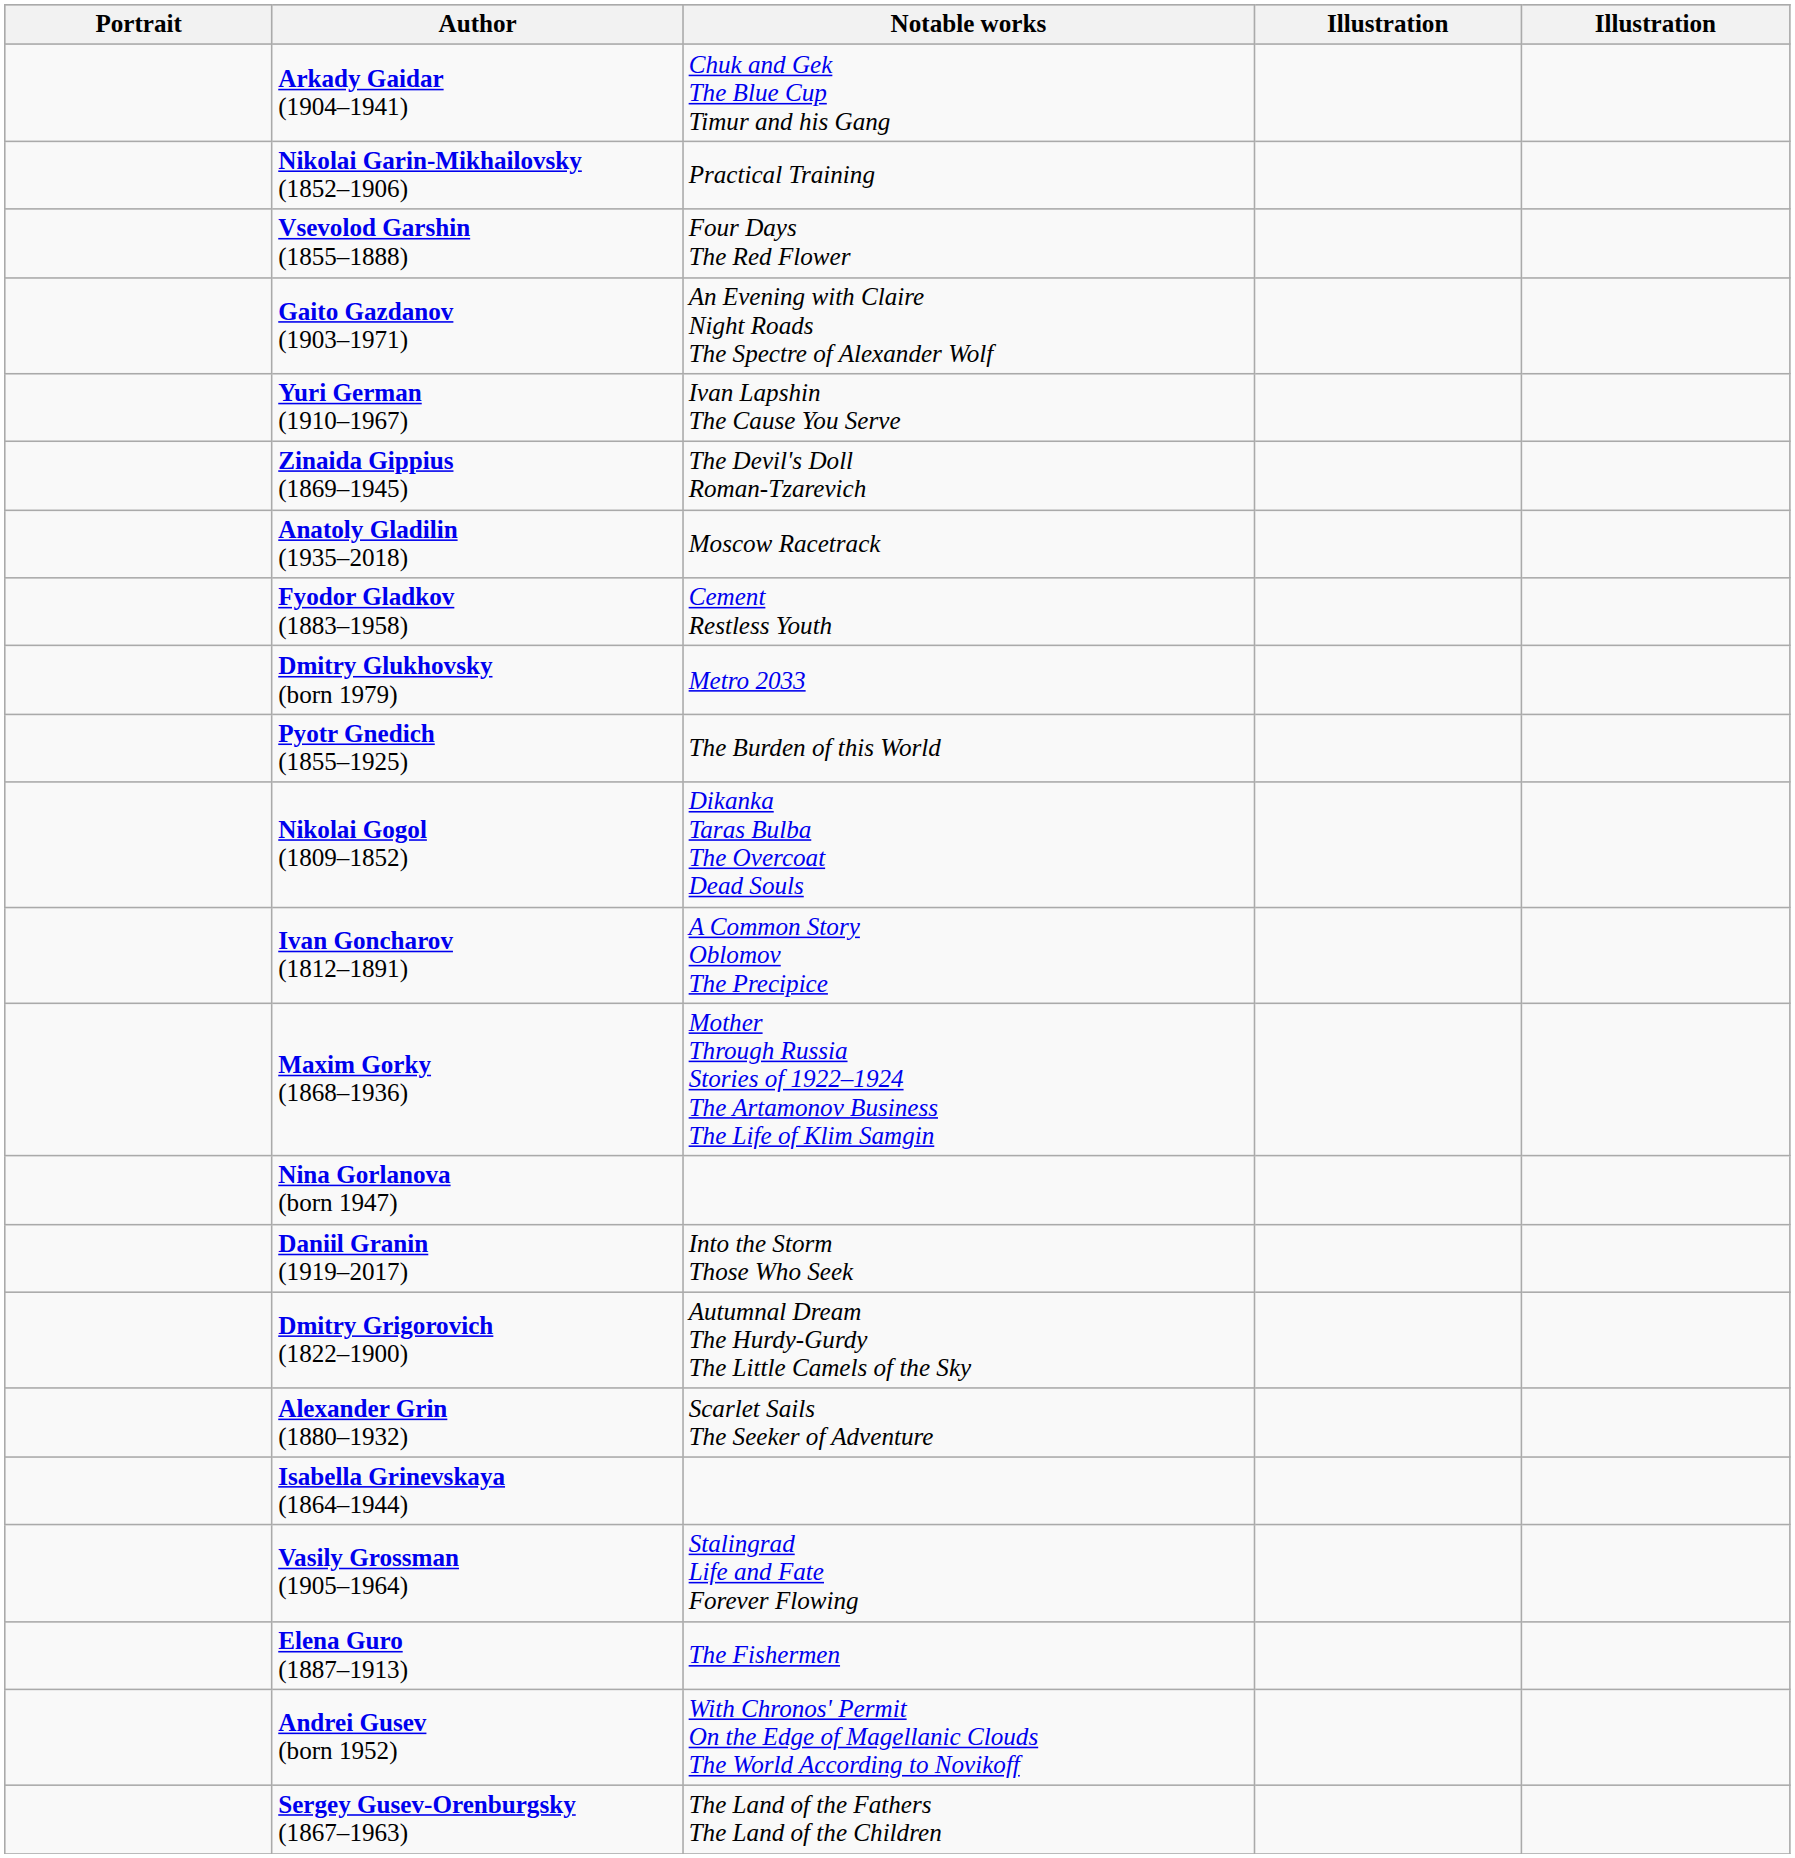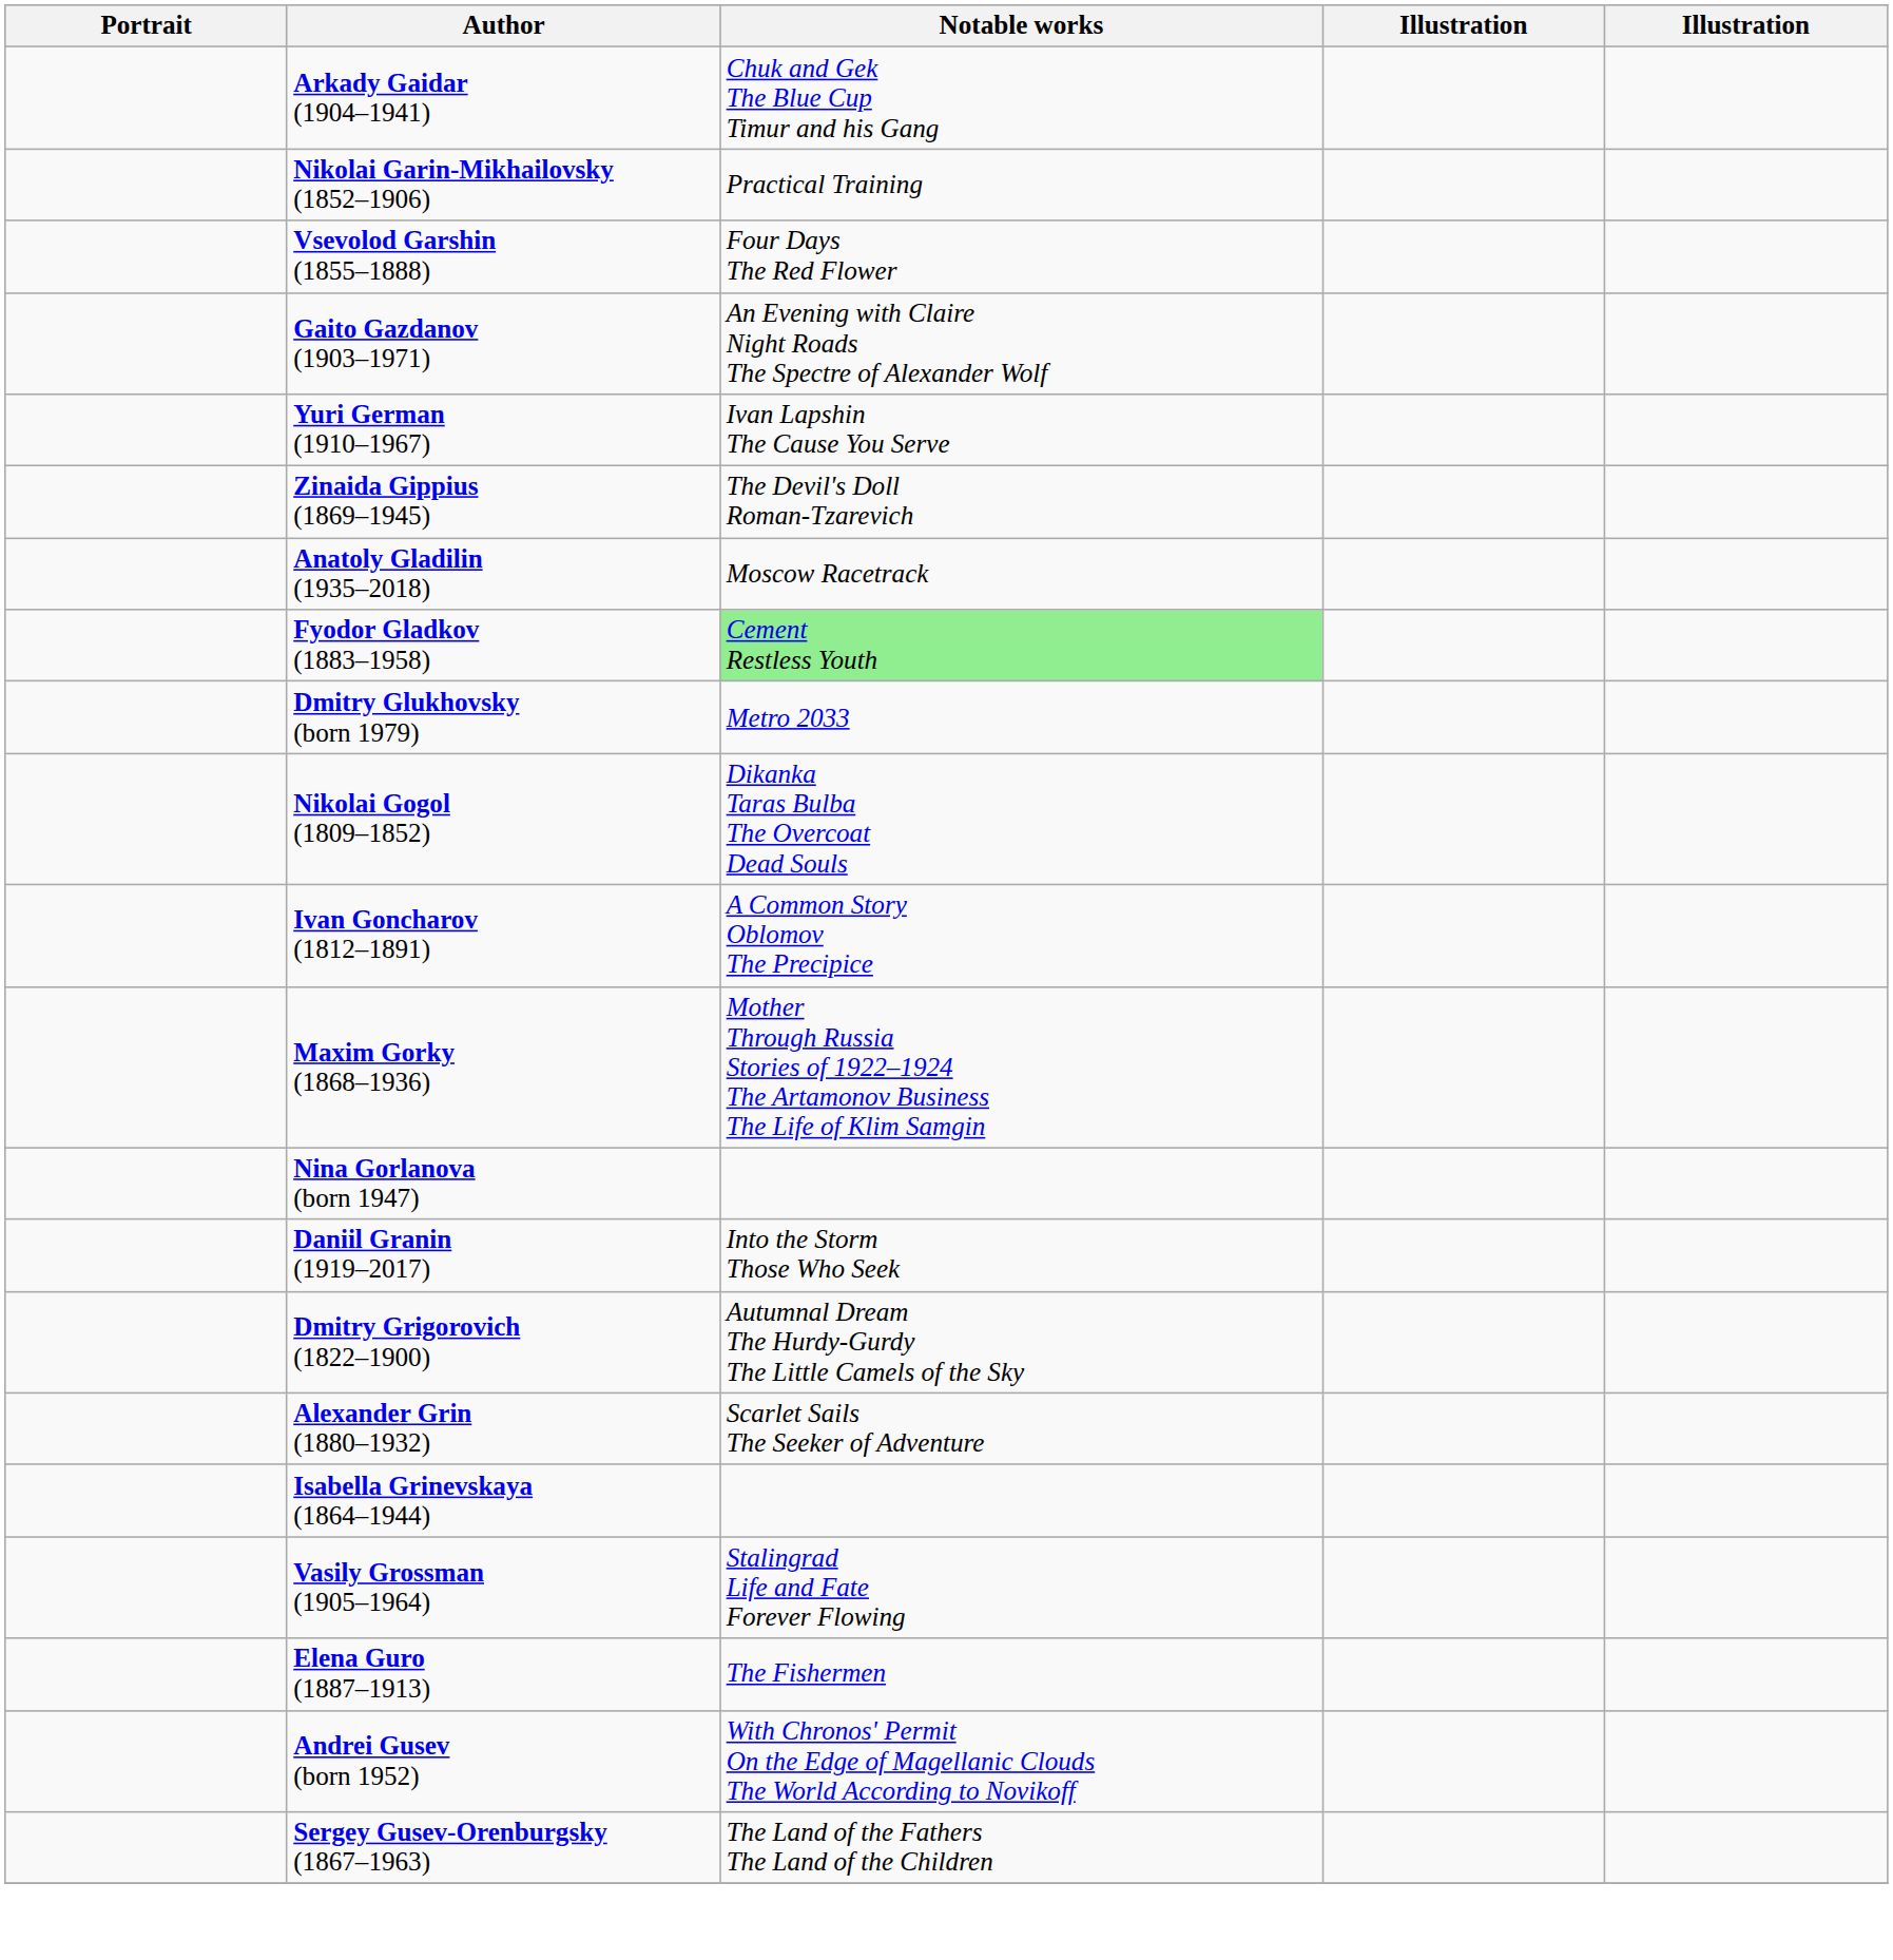 <table class="wikitable" style="width:90%;">
 <tr bgcolor="#cccccc">
 <th width=15%>Portrait</th>
 <th width=23%>Author</th>
 <th width=32%>Notable works</th>
 <th width=15%>Illustration</th>
 <th width=15%>Illustration</th>
 </tr>
 <tr>
 <td align=center></td>
 <td><strong><a href='#'>Arkady Gaidar</a></strong><br>(1904–1941)</td>
 <td><em><a href='#'>Chuk and Gek</a></em><br><em><a href='#'>The Blue Cup</a></em><br><em>Timur and his Gang</em></td>
 <td align=center></td>
 <td align=center></td>
 </tr>
 <tr>
 <td align=center></td>
 <td><strong><a href='#'>Nikolai Garin-Mikhailovsky</a></strong><br>(1852–1906)</td>
 <td><em>Practical Training</em></td>
 <td align=center></td>
 <td align=center></td>
 </tr>
 <tr>
 <td align=center></td>
 <td><strong><a href='#'>Vsevolod Garshin</a></strong><br>(1855–1888)</td>
 <td><em>Four Days</em><br><em>The Red Flower</em></td>
 <td align=center></td>
 <td align=center></td>
 </tr>
 <tr>
 <td align=center></td>
 <td><strong><a href='#'>Gaito Gazdanov</a></strong><br>(1903–1971)</td>
 <td><em>An Evening with Claire</em><br><em>Night Roads</em><br><em>The Spectre of Alexander Wolf</em></td>
 <td align=center></td>
 <td align=center></td>
 </tr>
 <tr>
 <td align=center></td>
 <td><strong><a href='#'>Yuri German</a></strong><br>(1910–1967)</td>
 <td><em>Ivan Lapshin</em><br><em>The Cause You Serve</em></td>
 <td align=center></td>
 <td align=center></td>
 </tr>
 <tr>
 <td align=center></td>
 <td><strong><a href='#'>Zinaida Gippius</a></strong><br>(1869–1945)</td>
 <td><em>The Devil's Doll</em><br><em>Roman-Tzarevich</em></td>
 <td align=center></td>
 <td align=center></td>
 </tr>
 <tr>
 <td align=center></td>
 <td><strong><a href='#'>Anatoly Gladilin</a></strong><br>(1935–2018)</td>
 <td><em>Moscow Racetrack</em></td>
 <td align=center></td>
 <td align=center></td>
 </tr>
 <tr>
 <td align=center></td>
 <td><strong><a href='#'>Fyodor Gladkov</a></strong><br>(1883–1958)</td>
-<td><em><a href='#'>Cement</a></em><br><em>Restless Youth</em></td>
+<td style="background: lightgreen;"><em><a href='#'>Cement</a></em><br><em>Restless Youth</em></td>
 <td align=center></td>
 <td align=center></td>
 </tr>
 <tr>
 <td align=center></td>
 <td><strong><a href='#'>Dmitry Glukhovsky</a></strong><br>(born 1979)</td>
 <td><em><a href='#'>Metro 2033</a></em></td>
-<td align=center></td>
-<td align=center></td>
-</tr>
-<tr>
-<td align=center></td>
-<td><strong><a href='#'>Pyotr Gnedich</a></strong><br>(1855–1925)</td>
-<td><em>The Burden of this World</em></td>
 <td align=center></td>
 <td align=center></td>
 </tr>
 <tr>
 <td align=center></td>
 <td><strong><a href='#'>Nikolai Gogol</a></strong><br>(1809–1852)</td>
 <td><em><a href='#'>Dikanka</a></em><br><em><a href='#'>Taras Bulba</a></em><br><em><a href='#'>The Overcoat</a></em><br><em><a href='#'>Dead Souls</a></em></td>
 <td align=center></td>
 <td align=center></td>
 </tr>
 <tr>
 <td align=center></td>
 <td><strong><a href='#'>Ivan Goncharov</a></strong><br>(1812–1891)</td>
 <td><em><a href='#'>A Common Story</a></em><br><em><a href='#'>Oblomov</a></em><br><em><a href='#'>The Precipice</a></em></td>
 <td align=center></td>
 <td align=center></td>
 </tr>
 <tr>
 <td align=center></td>
 <td><strong><a href='#'>Maxim Gorky</a></strong><br>(1868–1936)</td>
 <td><em><a href='#'>Mother</a></em><br><em><a href='#'>Through Russia</a></em><br><em><a href='#'>Stories of 1922–1924</a></em><br><em><a href='#'>The Artamonov Business</a></em><br><em><a href='#'>The Life of Klim Samgin</a></em></td>
 <td align=center></td>
 <td align=center></td>
 </tr>
 <tr>
 <td align=center></td>
 <td><strong><a href='#'>Nina Gorlanova</a></strong><br>(born 1947)</td>
 <td></td>
 <td align=center></td>
 <td align=center></td>
 </tr>
 <tr>
 <td align=center></td>
 <td><strong><a href='#'>Daniil Granin</a></strong><br>(1919–2017)</td>
 <td><em>Into the Storm</em><br><em>Those Who Seek</em></td>
 <td align=center></td>
 <td align=center></td>
 </tr>
 <tr>
 <td align=center></td>
 <td><strong><a href='#'>Dmitry Grigorovich</a></strong><br>(1822–1900)</td>
 <td><em>Autumnal Dream</em><br><em>The Hurdy-Gurdy</em><br><em>The Little Camels of the Sky</em></td>
 <td align=center></td>
 <td align=center></td>
 </tr>
 <tr>
 <td align=center></td>
 <td><strong><a href='#'>Alexander Grin</a></strong><br>(1880–1932)</td>
 <td><em>Scarlet Sails</em><br><em>The Seeker of Adventure</em></td>
 <td align=center></td>
 <td align=center></td>
 </tr>
 <tr>
 <td align=center></td>
 <td><strong><a href='#'>Isabella Grinevskaya</a></strong><br>(1864–1944)</td>
 <td></td>
 <td align=center></td>
 <td align=center></td>
 </tr>
 <tr>
 <td align=center></td>
 <td><strong><a href='#'>Vasily Grossman</a></strong><br>(1905–1964)</td>
 <td><em><a href='#'>Stalingrad</a></em><br><em><a href='#'>Life and Fate</a></em><br><em>Forever Flowing</em></td>
 <td align=center></td>
 <td align=center></td>
 </tr>
 <tr>
 <td align=center></td>
 <td><strong><a href='#'>Elena Guro</a></strong><br>(1887–1913)</td>
 <td><a href='#'><em>The Fishermen</em></a></td>
 <td align=center></td>
 <td align=center></td>
 </tr>
 <tr>
 <td align=center></td>
 <td><strong><a href='#'>Andrei Gusev</a></strong><br>(born 1952)</td>
 <td><em><a href='#'>With Chronos' Permit</a></em><br> <em><a href='#'>On the Edge of Magellanic Clouds</a></em><br> <em><a href='#'>The World According to Novikoff</a></em></td>
 <td align=center></td>
 <td align=center></td>
 </tr>
 <tr>
 <td align=center></td>
 <td><strong><a href='#'>Sergey Gusev-Orenburgsky</a></strong><br>(1867–1963)</td>
 <td><em>The Land of the Fathers</em><br><em>The Land of the Children</em></td>
 <td align=center></td>
 <td align=center></td>
 </tr>
 <tr>
 </tr>
 </table>
